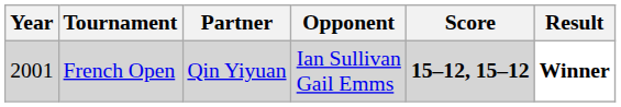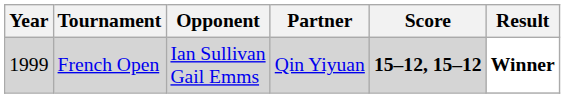 <table class="sortable wikitable" style="font-size: 90%;">
 <tr>
 <th>Year</th>
 <th>Tournament</th>
+<th>Opponent</th>
 <th>Partner</th>
-<th>Opponent</th>
 <th>Score</th>
 <th>Result</th>
 </tr>
 <tr style="background:#D5D5D5">
-<td align="center">2001</td>
+<td align="center">1999</td>
 <td align="left"><a href='#'>French Open</a></td>
+<td align="left"> <a href='#'>Ian Sullivan</a> <br>  <a href='#'>Gail Emms</a></td>
 <td align="left"> <a href='#'>Qin Yiyuan</a></td>
-<td align="left"> <a href='#'>Ian Sullivan</a> <br>  <a href='#'>Gail Emms</a></td>
 <td align="left"><strong>15–12, 15–12</strong></td>
 <td style="text-align:left; background:white"> <strong>Winner</strong></td>
 </tr>
 </table>
